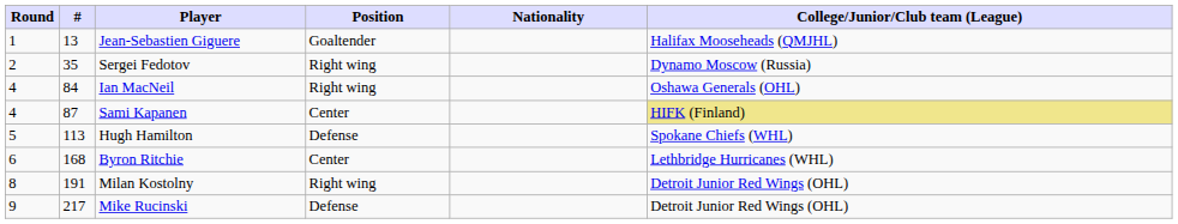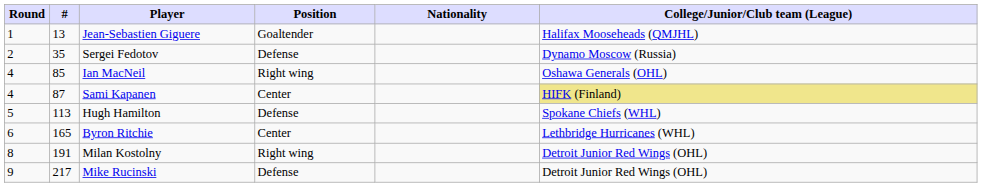 <table class="wikitable">
 <tr>
 <th style="background:#ddf; width:2.75%;">Round</th>
 <th style="background:#ddf; width:2.75%;">#</th>
 <th style="background:#ddf; width:16.0%;">Player</th>
 <th style="background:#ddf; width:11.0%;">Position</th>
 <th style="background:#ddf; width:15.0%;">Nationality</th>
 <th style="background:#ddf; width:40.0%;">College/Junior/Club team (League)</th>
 </tr>
 <tr>
 <td>1</td>
 <td>13</td>
 <td><a href='#'>Jean-Sebastien Giguere</a></td>
 <td>Goaltender</td>
 <td></td>
 <td><a href='#'>Halifax Mooseheads</a> (<a href='#'>QMJHL</a>)</td>
 </tr>
 <tr>
 <td>2</td>
 <td>35</td>
 <td>Sergei Fedotov</td>
-<td>Right wing</td>
+<td>Defense</td>
 <td></td>
 <td><a href='#'>Dynamo Moscow</a> (Russia)</td>
 </tr>
 <tr>
 <td>4</td>
-<td>84</td>
+<td>85</td>
 <td><a href='#'>Ian MacNeil</a></td>
 <td>Right wing</td>
 <td></td>
 <td><a href='#'>Oshawa Generals</a> (<a href='#'>OHL</a>)</td>
 </tr>
 <tr>
 <td>4</td>
 <td>87</td>
 <td><a href='#'>Sami Kapanen</a></td>
 <td>Center</td>
 <td></td>
 <td style="background: khaki;"><a href='#'>HIFK</a> (Finland)</td>
 </tr>
 <tr>
 <td>5</td>
 <td>113</td>
 <td>Hugh Hamilton</td>
 <td>Defense</td>
 <td></td>
 <td><a href='#'>Spokane Chiefs</a> (<a href='#'>WHL</a>)</td>
 </tr>
 <tr>
 <td>6</td>
-<td>168</td>
+<td>165</td>
 <td><a href='#'>Byron Ritchie</a></td>
 <td>Center</td>
 <td></td>
 <td><a href='#'>Lethbridge Hurricanes</a> (WHL)</td>
 </tr>
 <tr>
 <td>8</td>
 <td>191</td>
 <td>Milan Kostolny</td>
 <td>Right wing</td>
 <td></td>
 <td><a href='#'>Detroit Junior Red Wings</a> (OHL)</td>
 </tr>
 <tr>
 <td>9</td>
 <td>217</td>
 <td><a href='#'>Mike Rucinski</a></td>
 <td>Defense</td>
 <td></td>
 <td>Detroit Junior Red Wings (OHL)</td>
 </tr>
 </table>
